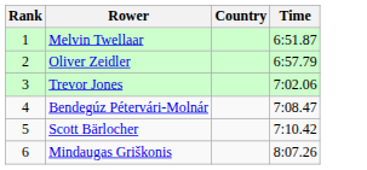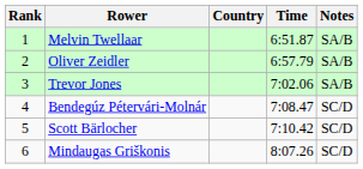 <table class="wikitable" style="text-align:center">
 <tr>
 <th>Rank</th>
 <th>Rower</th>
 <th>Country</th>
 <th>Time</th>
+<th>Notes</th>
 </tr>
 <tr bgcolor=ccffcc>
 <td>1</td>
 <td align="left"><a href='#'>Melvin Twellaar</a></td>
 <td align="left"></td>
 <td>6:51.87</td>
+<td>SA/B</td>
 </tr>
 <tr bgcolor=ccffcc>
 <td>2</td>
 <td align="left"><a href='#'>Oliver Zeidler</a></td>
 <td align="left"></td>
 <td>6:57.79</td>
+<td>SA/B</td>
 </tr>
 <tr bgcolor=ccffcc>
 <td>3</td>
 <td align="left"><a href='#'>Trevor Jones</a></td>
 <td align="left"></td>
 <td>7:02.06</td>
+<td>SA/B</td>
 </tr>
 <tr>
 <td>4</td>
 <td align="left"><a href='#'>Bendegúz Pétervári-Molnár</a></td>
 <td align="left"></td>
 <td>7:08.47</td>
+<td>SC/D</td>
 </tr>
 <tr>
 <td>5</td>
 <td align="left"><a href='#'>Scott Bärlocher</a></td>
 <td align="left"></td>
 <td>7:10.42</td>
+<td>SC/D</td>
 </tr>
 <tr>
 <td>6</td>
 <td align="left"><a href='#'>Mindaugas Griškonis</a></td>
 <td align="left"></td>
 <td>8:07.26</td>
+<td>SC/D</td>
 </tr>
 </table>
